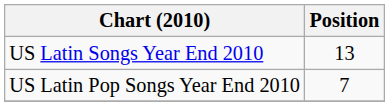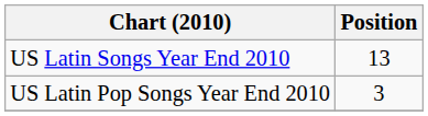 <table class="wikitable sortable">
 <tr>
 <th>Chart (2010)</th>
 <th>Position</th>
 </tr>
 <tr>
 <td>US <a href='#'>Latin Songs Year End 2010</a></td>
 <td align="center">13</td>
 </tr>
 <tr>
 <td>US Latin Pop Songs Year End 2010</td>
-<td align="center">7</td>
+<td align="center">3</td>
 </tr>
 <tr>
 </tr>
 </table>
